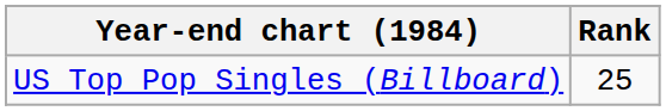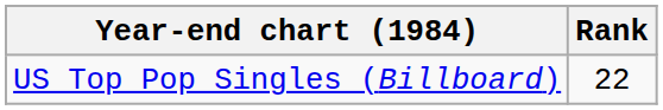 <table class="wikitable">
 <tr>
 <th>Year-end chart (1984)</th>
 <th>Rank</th>
 </tr>
 <tr>
 <td><a href='#'>US Top Pop Singles (<em>Billboard</em>)</a></td>
-<td align="center">25</td>
+<td align="center">22</td>
 </tr>
 </table>
